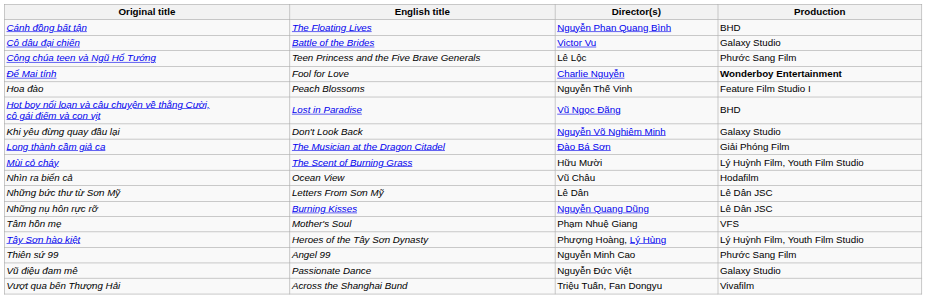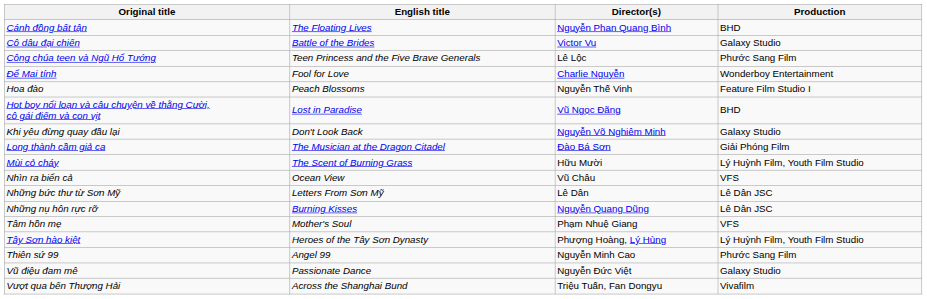 <table class="sortable wikitable" style="width:95%; margin-bottom:2px">
 <tr>
 <th>Original title</th>
 <th>English title</th>
 <th>Director(s)</th>
 <th>Production</th>
 </tr>
 <tr>
 <td><em><a href='#'>Cánh đồng bất tận</a></em></td>
 <td><em><a href='#'>The Floating Lives</a></em></td>
 <td><a href='#'>Nguyễn Phan Quang Bình</a></td>
 <td>BHD</td>
 </tr>
 <tr>
 <td><em><a href='#'>Cô dâu đại chiến</a></em></td>
 <td><em><a href='#'>Battle of the Brides</a></em></td>
 <td><a href='#'>Victor Vu</a></td>
 <td>Galaxy Studio</td>
 </tr>
 <tr>
 <td><em><a href='#'>Công chúa teen và Ngũ Hổ Tướng</a></em></td>
 <td><em>Teen Princess and the Five Brave Generals</em></td>
 <td>Lê Lộc</td>
 <td>Phước Sang Film</td>
 </tr>
 <tr>
 <td><em><a href='#'>Để Mai tính</a></em></td>
 <td><em>Fool for Love</em></td>
 <td><a href='#'>Charlie Nguyễn</a></td>
-<td><strong>Wonderboy Entertainment</strong></td>
+<td>Wonderboy Entertainment</td>
 </tr>
 <tr>
 <td><em>Hoa đào</em></td>
 <td><em>Peach Blossoms</em></td>
 <td>Nguyễn Thế Vinh</td>
 <td>Feature Film Studio I</td>
 </tr>
 <tr>
 <td><em><a href='#'>Hot boy nổi loạn và câu chuyện về thằng Cười,<br>cô gái điếm và con vịt</a></em></td>
 <td><em><a href='#'>Lost in Paradise</a></em></td>
 <td><a href='#'>Vũ Ngọc Đãng</a></td>
 <td>BHD</td>
 </tr>
 <tr>
 <td><em>Khi yêu đừng quay đầu lại</em></td>
 <td><em>Don't Look Back</em></td>
 <td><a href='#'>Nguyễn Võ Nghiêm Minh</a></td>
 <td>Galaxy Studio</td>
 </tr>
 <tr>
 <td><em><a href='#'>Long thành cầm giả ca</a></em></td>
 <td><em><a href='#'>The Musician at the Dragon Citadel</a></em></td>
 <td><a href='#'>Đào Bá Sơn</a></td>
 <td>Giải Phóng Film</td>
 </tr>
 <tr>
 <td><em><a href='#'>Mùi cỏ cháy</a></em></td>
 <td><em><a href='#'>The Scent of Burning Grass</a></em></td>
 <td>Hữu Mười</td>
 <td>Lý Huỳnh Film, Youth Film Studio</td>
 </tr>
 <tr>
 <td><em>Nhìn ra biển cả</em></td>
 <td><em>Ocean View</em></td>
 <td>Vũ Châu</td>
-<td>Hodafilm</td>
+<td>VFS</td>
 </tr>
 <tr>
 <td><em>Những bức thư từ Sơn Mỹ</em></td>
 <td><em>Letters From Sơn Mỹ</em></td>
 <td>Lê Dân</td>
 <td>Lê Dân JSC</td>
 </tr>
 <tr>
 <td><em>Những nụ hôn rực rỡ</em></td>
 <td><em><a href='#'>Burning Kisses</a></em></td>
 <td><a href='#'>Nguyễn Quang Dũng</a></td>
 <td>Lê Dân JSC</td>
 </tr>
 <tr>
 <td><em>Tâm hồn mẹ</em></td>
 <td><em>Mother's Soul</em></td>
 <td>Phạm Nhuệ Giang</td>
 <td>VFS</td>
 </tr>
 <tr>
 <td><em><a href='#'>Tây Sơn hào kiệt</a></em></td>
 <td><em>Heroes of the Tây Sơn Dynasty</em></td>
 <td>Phượng Hoàng, <a href='#'>Lý Hùng</a></td>
 <td>Lý Huỳnh Film, Youth Film Studio</td>
 </tr>
 <tr>
 <td><em>Thiên sứ 99</em></td>
 <td><em>Angel 99</em></td>
 <td>Nguyễn Minh Cao</td>
 <td>Phước Sang Film</td>
 </tr>
 <tr>
 <td><em>Vũ điệu đam mê</em></td>
 <td><em>Passionate Dance</em></td>
 <td>Nguyễn Đức Việt</td>
 <td>Galaxy Studio</td>
 </tr>
 <tr>
 <td><em>Vượt qua bến Thượng Hải</em></td>
 <td><em>Across the Shanghai Bund</em></td>
 <td>Triệu Tuấn, Fan Dongyu</td>
 <td>Vivafilm</td>
 </tr>
 </table>
